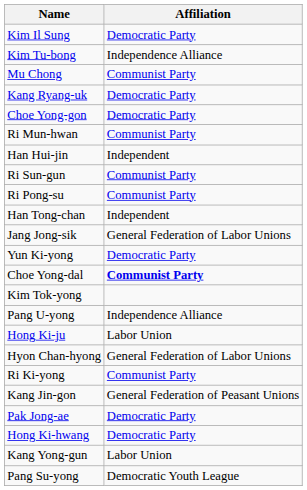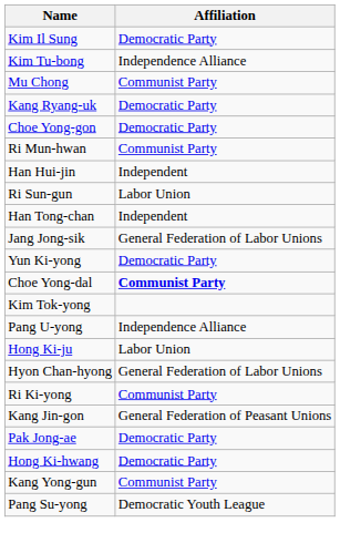 <table class="wikitable">
 <tr>
 <th>Name</th>
 <th>Affiliation</th>
 </tr>
 <tr>
 <td><a href='#'>Kim Il Sung</a></td>
 <td><a href='#'>Democratic Party</a></td>
 </tr>
 <tr>
 <td><a href='#'>Kim Tu-bong</a></td>
 <td>Independence Alliance</td>
 </tr>
 <tr>
 <td><a href='#'>Mu Chong</a></td>
 <td><a href='#'>Communist Party</a></td>
 </tr>
 <tr>
 <td><a href='#'>Kang Ryang-uk</a></td>
 <td><a href='#'>Democratic Party</a></td>
 </tr>
 <tr>
 <td><a href='#'>Choe Yong-gon</a></td>
 <td><a href='#'>Democratic Party</a></td>
 </tr>
 <tr>
 <td>Ri Mun-hwan</td>
 <td><a href='#'>Communist Party</a></td>
 </tr>
 <tr>
 <td>Han Hui-jin</td>
 <td>Independent</td>
 </tr>
 <tr>
 <td>Ri Sun-gun</td>
-<td><a href='#'>Communist Party</a></td>
-</tr>
-<tr>
-<td>Ri Pong-su</td>
-<td><a href='#'>Communist Party</a></td>
+<td>Labor Union</td>
 </tr>
 <tr>
 <td>Han Tong-chan</td>
 <td>Independent</td>
 </tr>
 <tr>
 <td>Jang Jong-sik</td>
 <td>General Federation of Labor Unions</td>
 </tr>
 <tr>
 <td>Yun Ki-yong</td>
 <td><a href='#'>Democratic Party</a></td>
 </tr>
 <tr>
 <td>Choe Yong-dal</td>
 <td><strong><a href='#'>Communist Party</a></strong></td>
 </tr>
 <tr>
 <td>Kim Tok-yong</td>
 <td></td>
 </tr>
 <tr>
 <td>Pang U-yong</td>
 <td>Independence Alliance</td>
 </tr>
 <tr>
 <td><a href='#'>Hong Ki-ju</a></td>
 <td>Labor Union</td>
 </tr>
 <tr>
 <td>Hyon Chan-hyong</td>
 <td>General Federation of Labor Unions</td>
 </tr>
 <tr>
 <td>Ri Ki-yong</td>
 <td><a href='#'>Communist Party</a></td>
 </tr>
 <tr>
 <td>Kang Jin-gon</td>
 <td>General Federation of Peasant Unions</td>
 </tr>
 <tr>
 <td><a href='#'>Pak Jong-ae</a></td>
 <td><a href='#'>Democratic Party</a></td>
 </tr>
 <tr>
 <td><a href='#'>Hong Ki-hwang</a></td>
 <td><a href='#'>Democratic Party</a></td>
 </tr>
 <tr>
 <td>Kang Yong-gun</td>
-<td>Labor Union</td>
+<td><a href='#'>Communist Party</a></td>
 </tr>
 <tr>
 <td>Pang Su-yong</td>
 <td>Democratic Youth League</td>
 </tr>
 </table>
